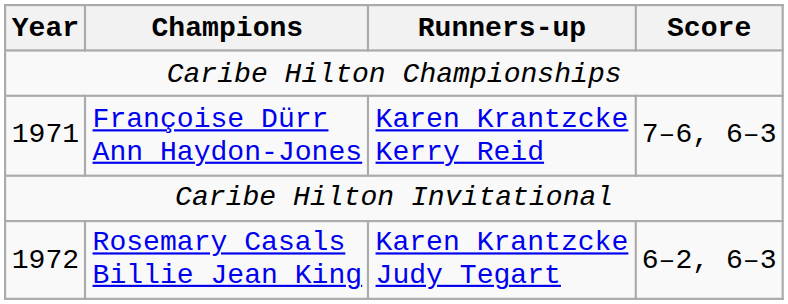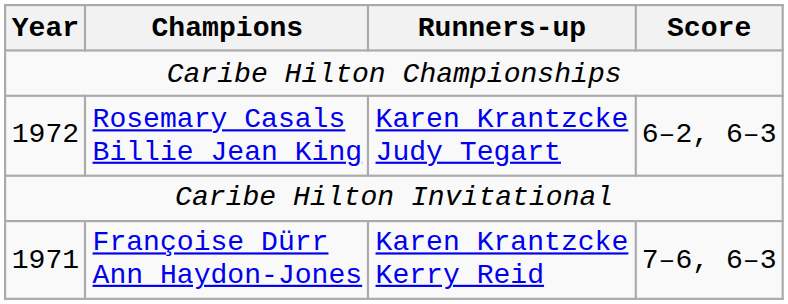 <table class="sortable wikitable">
 <tr>
 <th>Year</th>
 <th>Champions</th>
 <th>Runners-up</th>
 <th>Score</th>
 </tr>
 <tr>
 <td colspan=4 align=center><em>Caribe Hilton Championships</em></td>
 </tr>
 <tr>
+<td>1972</td>
+<td> <a href='#'>Rosemary Casals</a> <br>  <a href='#'>Billie Jean King</a></td>
+<td> <a href='#'>Karen Krantzcke</a> <br>  <a href='#'>Judy Tegart</a></td>
+<td>6–2, 6–3</td>
+</tr>
+<tr>
+<td colspan=4 align=center><em>Caribe Hilton Invitational</em></td>
+</tr>
+<tr>
 <td>1971</td>
 <td> <a href='#'>Françoise Dürr</a> <br>  <a href='#'>Ann Haydon-Jones</a></td>
 <td> <a href='#'>Karen Krantzcke</a> <br>  <a href='#'>Kerry Reid</a></td>
 <td>7–6, 6–3</td>
 </tr>
-<tr>
-<td colspan=4 align=center><em>Caribe Hilton Invitational</em></td>
-</tr>
-<tr>
-<td>1972</td>
-<td> <a href='#'>Rosemary Casals</a> <br>  <a href='#'>Billie Jean King</a></td>
-<td> <a href='#'>Karen Krantzcke</a> <br>  <a href='#'>Judy Tegart</a></td>
-<td>6–2, 6–3</td>
-</tr>
 </table>
